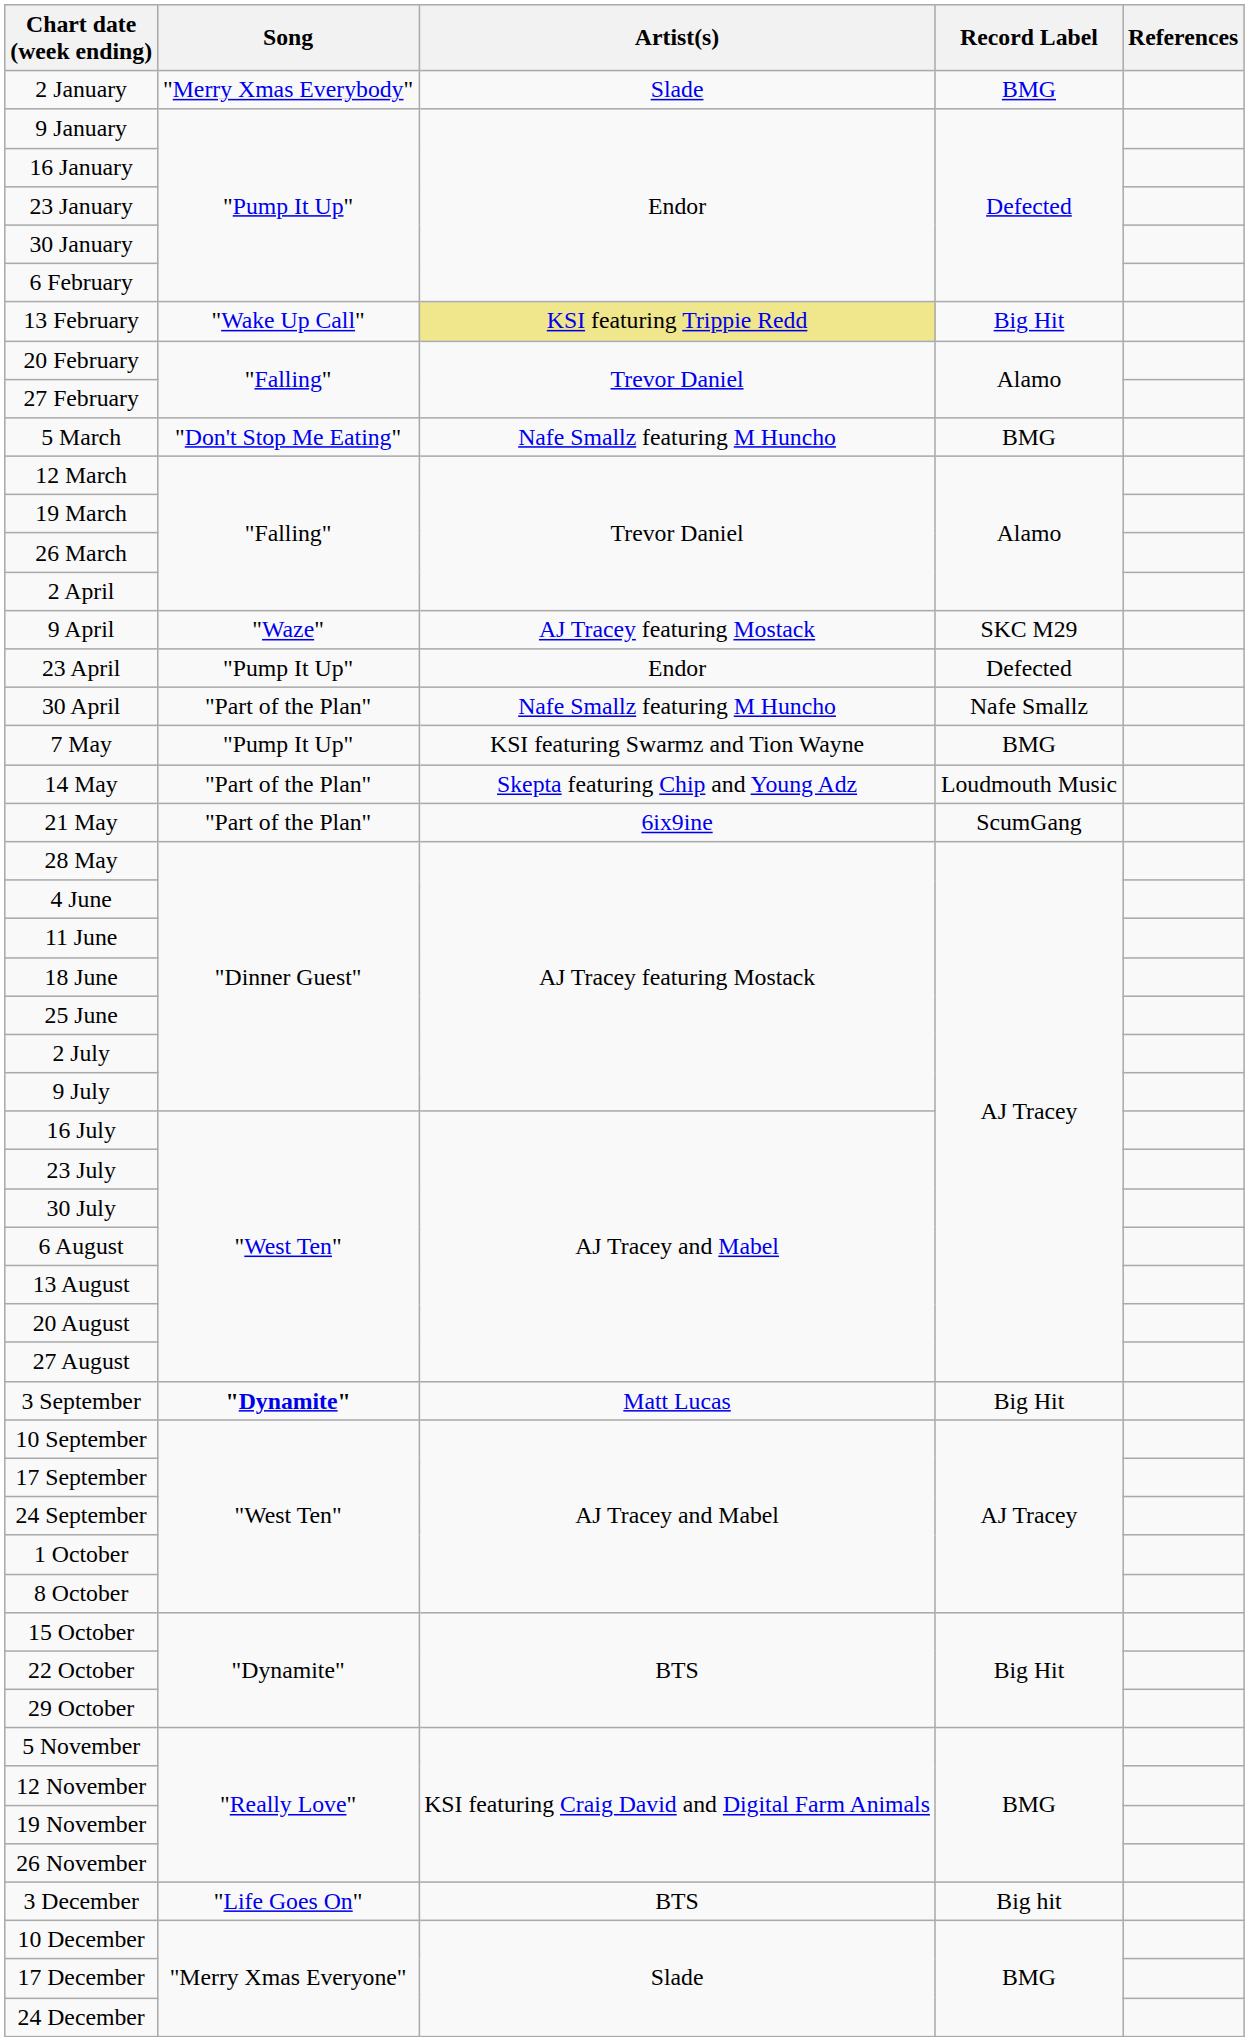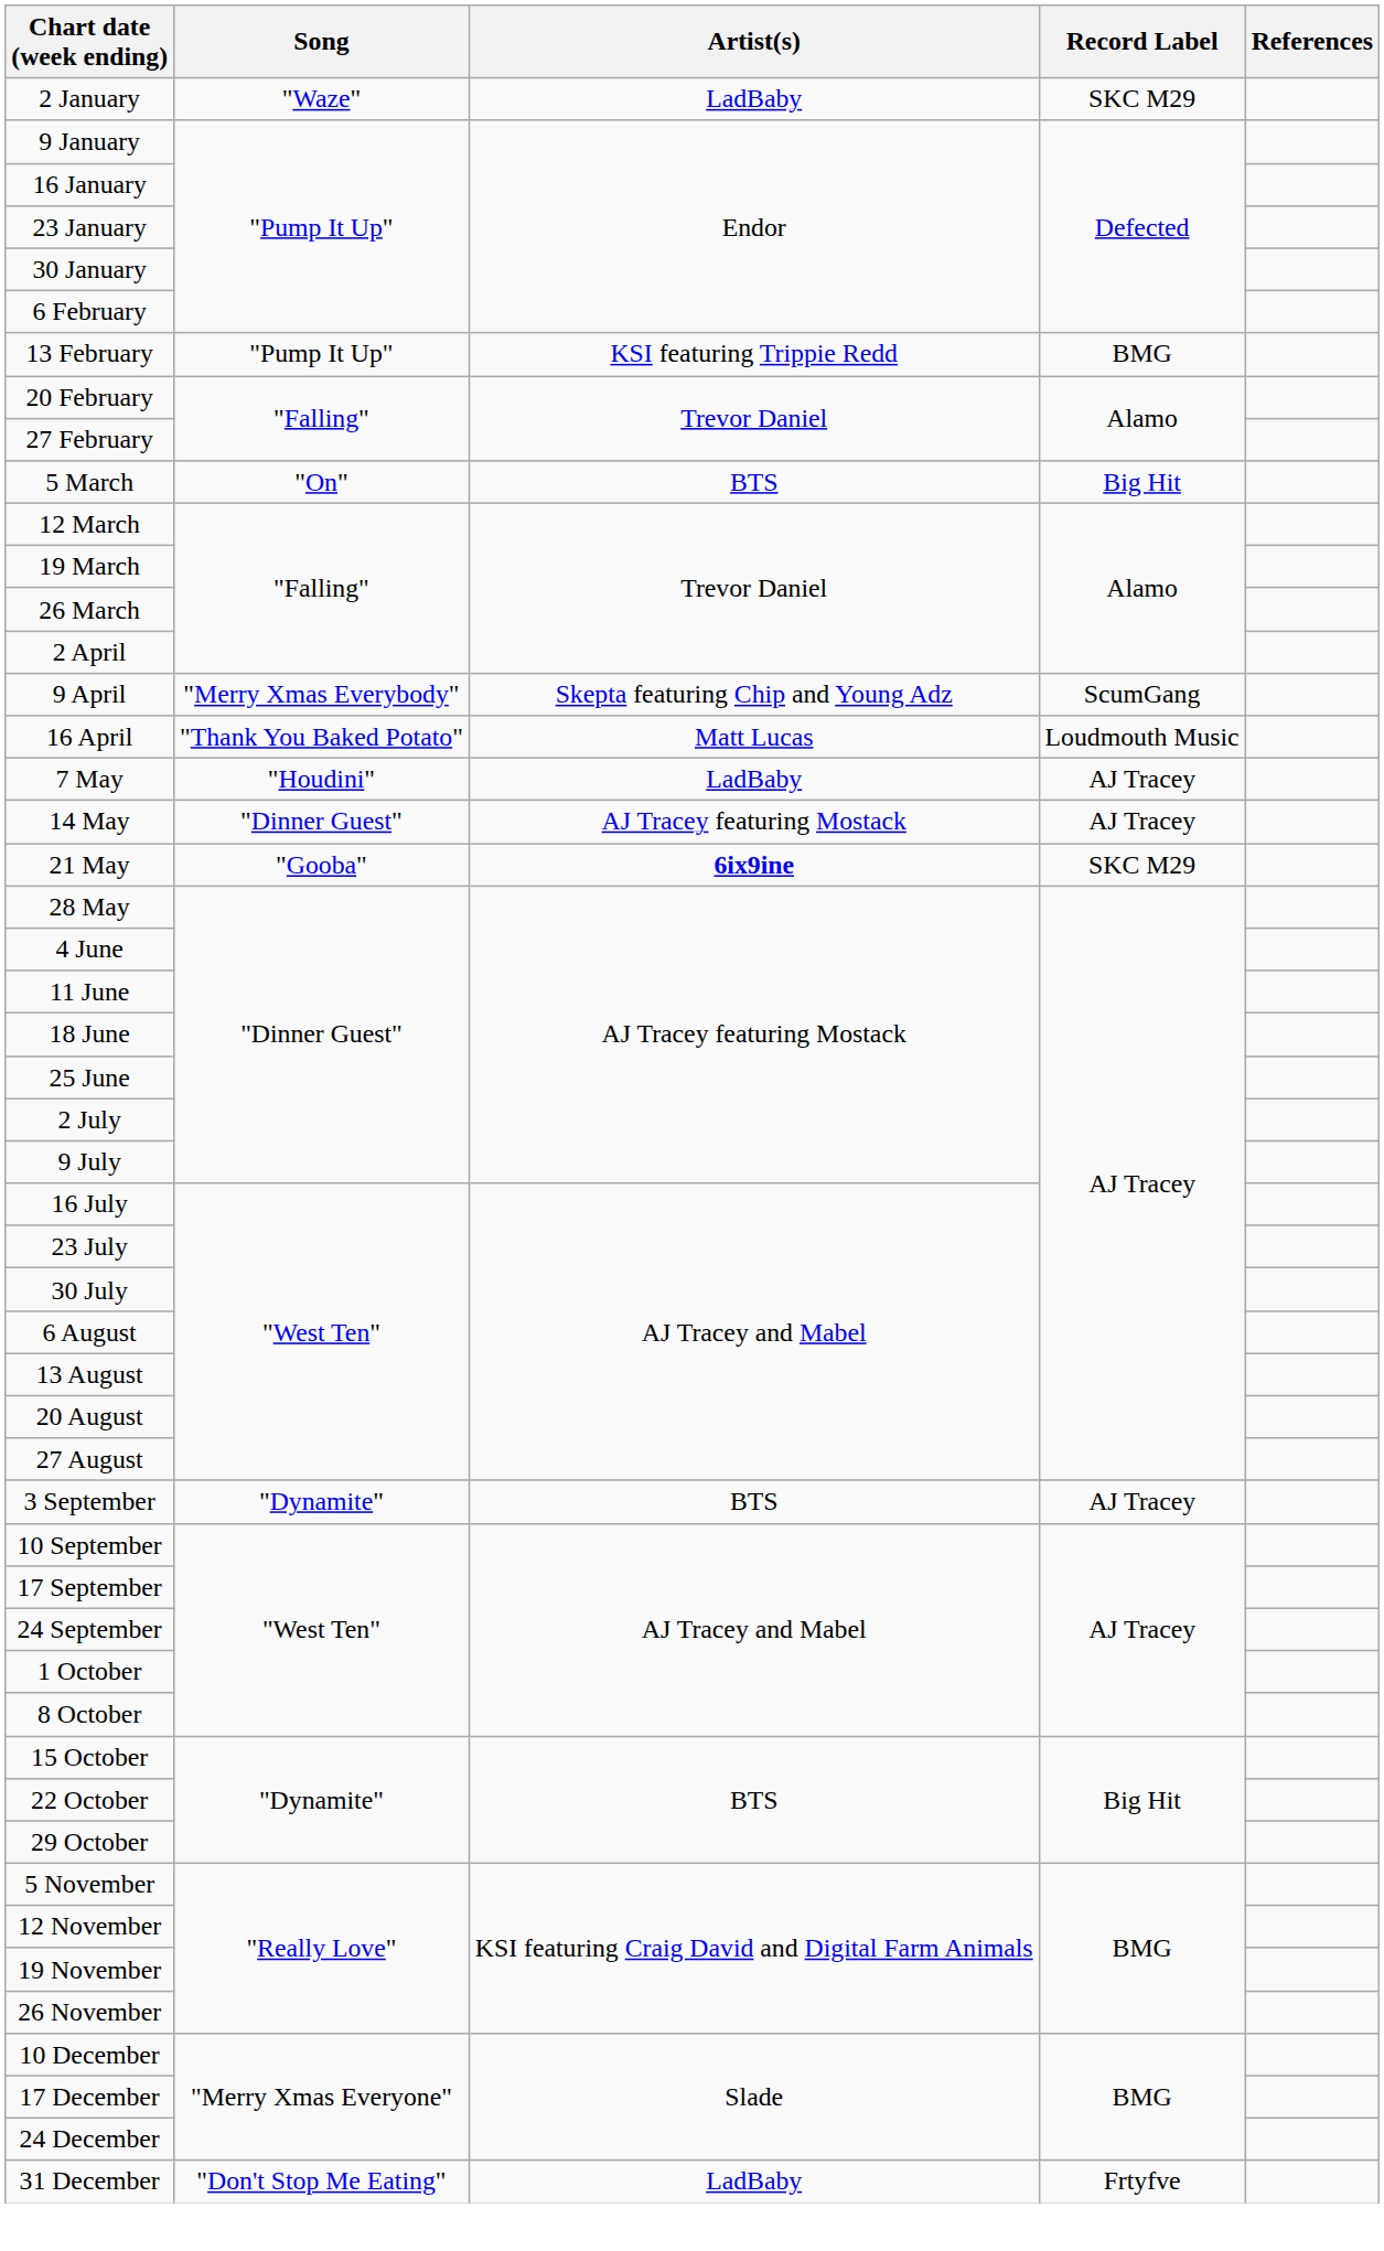 <table class="wikitable" style="font-size:97%; text-align:center;">
 <tr>
 <th>Chart date<br>(week ending)</th>
 <th>Song</th>
 <th>Artist(s)</th>
 <th>Record Label</th>
 <th>References</th>
 </tr>
 <tr>
 <td>2 January</td>
-<td>"<a href='#'>Merry Xmas Everybody</a>"</td>
-<td><a href='#'>Slade</a></td>
-<td><a href='#'>BMG</a></td>
+<td>"<a href='#'>Waze</a>"</td>
+<td><a href='#'>LadBaby</a></td>
+<td>SKC M29</td>
 <td></td>
 </tr>
 <tr>
 <td>9 January</td>
 <td rowspan="5">"<a href='#'>Pump It Up</a>"</td>
 <td rowspan="5">Endor</td>
 <td rowspan="5"><a href='#'>Defected</a></td>
 <td></td>
 </tr>
 <tr>
 <td>16 January</td>
 <td></td>
 </tr>
 <tr>
 <td>23 January</td>
 <td></td>
 </tr>
 <tr>
 <td>30 January</td>
 <td></td>
 </tr>
 <tr>
 <td>6 February</td>
 <td></td>
 </tr>
 <tr>
 <td>13 February</td>
-<td>"<a href='#'>Wake Up Call</a>"</td>
-<td style="background: khaki;"><a href='#'>KSI</a> featuring <a href='#'>Trippie Redd</a></td>
-<td><a href='#'>Big Hit</a></td>
+<td>"Pump It Up"</td>
+<td><a href='#'>KSI</a> featuring <a href='#'>Trippie Redd</a></td>
+<td>BMG</td>
 <td></td>
 </tr>
 <tr>
 <td>20 February</td>
 <td rowspan="2">"<a href='#'>Falling</a>"</td>
 <td rowspan="2"><a href='#'>Trevor Daniel</a></td>
 <td rowspan="2">Alamo</td>
 <td></td>
 </tr>
 <tr>
 <td>27 February</td>
 <td></td>
 </tr>
 <tr>
 <td>5 March </td>
-<td>"<a href='#'>Don't Stop Me Eating</a>"</td>
-<td><a href='#'>Nafe Smallz</a> featuring <a href='#'>M Huncho</a></td>
-<td>BMG</td>
+<td>"<a href='#'>On</a>"</td>
+<td><a href='#'>BTS</a></td>
+<td><a href='#'>Big Hit</a></td>
 <td></td>
 </tr>
 <tr>
 <td>12 March</td>
 <td rowspan="4">"Falling"</td>
 <td rowspan="4">Trevor Daniel</td>
 <td rowspan="4">Alamo</td>
 <td></td>
 </tr>
 <tr>
 <td>19 March</td>
 <td></td>
 </tr>
 <tr>
 <td>26 March</td>
 <td></td>
 </tr>
 <tr>
 <td>2 April</td>
 <td></td>
 </tr>
 <tr>
 <td>9 April</td>
-<td>"<a href='#'>Waze</a>"</td>
-<td><a href='#'>AJ Tracey</a> featuring <a href='#'>Mostack</a></td>
-<td>SKC M29</td>
+<td>"<a href='#'>Merry Xmas Everybody</a>"</td>
+<td><a href='#'>Skepta</a> featuring <a href='#'>Chip</a> and <a href='#'>Young Adz</a></td>
+<td>ScumGang</td>
 <td></td>
 </tr>
 <tr>
-<td>23 April</td>
-<td>"Pump It Up"</td>
-<td>Endor</td>
-<td>Defected</td>
-<td></td>
-</tr>
-<tr>
-<td>30 April</td>
-<td>"Part of the Plan"</td>
-<td><a href='#'>Nafe Smallz</a> featuring <a href='#'>M Huncho</a></td>
-<td>Nafe Smallz</td>
+<td>16 April</td>
+<td>"<a href='#'>Thank You Baked Potato</a>"</td>
+<td><a href='#'>Matt Lucas</a></td>
+<td>Loudmouth Music</td>
 <td></td>
 </tr>
 <tr>
 <td>7 May</td>
-<td>"Pump It Up"</td>
-<td>KSI featuring Swarmz and Tion Wayne</td>
-<td>BMG</td>
+<td>"<a href='#'>Houdini</a>"</td>
+<td><a href='#'>LadBaby</a></td>
+<td>AJ Tracey</td>
 <td></td>
 </tr>
 <tr>
 <td>14 May</td>
-<td>"Part of the Plan"</td>
-<td><a href='#'>Skepta</a> featuring <a href='#'>Chip</a> and <a href='#'>Young Adz</a></td>
-<td>Loudmouth Music</td>
+<td>"<a href='#'>Dinner Guest</a>"</td>
+<td><a href='#'>AJ Tracey</a> featuring <a href='#'>Mostack</a></td>
+<td>AJ Tracey</td>
 <td></td>
 </tr>
 <tr>
 <td>21 May</td>
-<td>"Part of the Plan"</td>
-<td><a href='#'>6ix9ine</a></td>
-<td>ScumGang</td>
+<td>"<a href='#'>Gooba</a>"</td>
+<td><strong><a href='#'>6ix9ine</a></strong></td>
+<td>SKC M29</td>
 <td></td>
 </tr>
 <tr>
 <td>28 May</td>
 <td rowspan="7">"Dinner Guest"</td>
 <td rowspan="7">AJ Tracey featuring Mostack</td>
 <td rowspan="14">AJ Tracey</td>
 <td></td>
 </tr>
 <tr>
 <td>4 June</td>
 <td></td>
 </tr>
 <tr>
 <td>11 June</td>
 <td></td>
 </tr>
 <tr>
 <td>18 June</td>
 <td></td>
 </tr>
 <tr>
 <td>25 June</td>
 <td></td>
 </tr>
 <tr>
 <td>2 July</td>
 <td></td>
 </tr>
 <tr>
 <td>9 July</td>
 <td></td>
 </tr>
 <tr>
 <td>16 July</td>
 <td rowspan="7">"<a href='#'>West Ten</a>"</td>
 <td rowspan="7">AJ Tracey and <a href='#'>Mabel</a></td>
 <td></td>
 </tr>
 <tr>
 <td>23 July</td>
 <td></td>
 </tr>
 <tr>
 <td>30 July</td>
 <td></td>
 </tr>
 <tr>
 <td>6 August</td>
 <td></td>
 </tr>
 <tr>
 <td>13 August</td>
 <td></td>
 </tr>
 <tr>
 <td>20 August</td>
 <td></td>
 </tr>
 <tr>
 <td>27 August</td>
 <td></td>
 </tr>
 <tr>
 <td>3 September</td>
-<td><strong>"<a href='#'>Dynamite</a>"</strong></td>
-<td><a href='#'>Matt Lucas</a></td>
-<td>Big Hit</td>
+<td>"<a href='#'>Dynamite</a>"</td>
+<td>BTS</td>
+<td>AJ Tracey</td>
 <td></td>
 </tr>
 <tr>
 <td>10 September</td>
 <td rowspan="5">"West Ten"</td>
 <td rowspan="5">AJ Tracey and Mabel</td>
 <td rowspan="5">AJ Tracey</td>
 <td></td>
 </tr>
 <tr>
 <td>17 September</td>
 <td></td>
 </tr>
 <tr>
 <td>24 September</td>
 <td></td>
 </tr>
 <tr>
 <td>1 October</td>
 <td></td>
 </tr>
 <tr>
 <td>8 October</td>
 <td></td>
 </tr>
 <tr>
 <td>15 October</td>
 <td rowspan="3">"Dynamite"</td>
 <td rowspan="3">BTS</td>
 <td rowspan="3">Big Hit</td>
 <td></td>
 </tr>
 <tr>
 <td>22 October</td>
 <td></td>
 </tr>
 <tr>
 <td>29 October</td>
 <td></td>
 </tr>
 <tr>
 <td>5 November</td>
 <td rowspan="4">"<a href='#'>Really Love</a>"</td>
 <td rowspan="4">KSI featuring <a href='#'>Craig David</a> and <a href='#'>Digital Farm Animals</a></td>
 <td rowspan="4">BMG</td>
 <td></td>
 </tr>
 <tr>
 <td>12 November</td>
 <td></td>
 </tr>
 <tr>
 <td>19 November</td>
 <td></td>
 </tr>
 <tr>
 <td>26 November</td>
 <td></td>
 </tr>
 <tr>
-<td>3 December</td>
-<td>"<a href='#'>Life Goes On</a>" </td>
-<td>BTS</td>
-<td>Big hit</td>
-<td></td>
-</tr>
-<tr>
 <td>10 December</td>
 <td rowspan="3">"Merry Xmas Everyone"</td>
 <td rowspan="3">Slade</td>
 <td rowspan="3">BMG</td>
 <td></td>
 </tr>
 <tr>
 <td>17 December</td>
 <td></td>
 </tr>
 <tr>
 <td>24 December</td>
 <td></td>
 </tr>
+<tr>
+<td>31 December </td>
+<td>"<a href='#'>Don't Stop Me Eating</a>"</td>
+<td><a href='#'>LadBaby</a></td>
+<td>Frtyfve</td>
+<td></td>
+</tr>
 </table>
